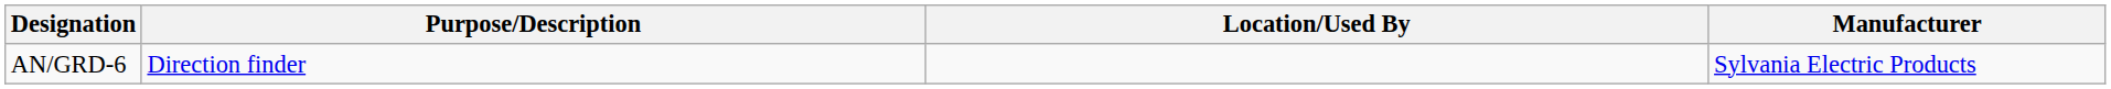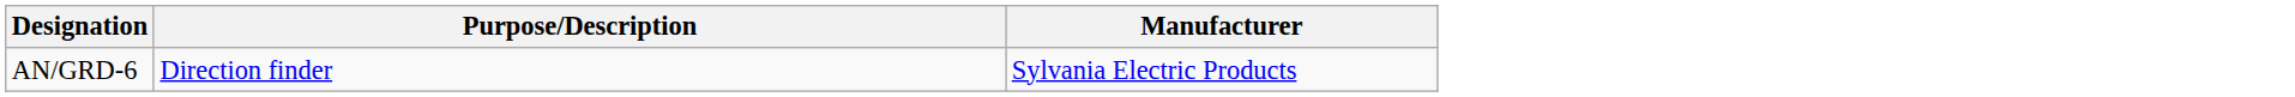 <table class="wikitable sortable">
 <tr>
 <th scope="col">Designation</th>
 <th scope="col" style="width: 500px;">Purpose/Description</th>
-<th scope="col" style="width: 500px;">Location/Used By</th>
 <th scope="col" style="width: 250px;">Manufacturer</th>
 </tr>
 <tr>
 <td>AN/GRD-6</td>
 <td><a href='#'>Direction finder</a></td>
-<td></td>
 <td><a href='#'>Sylvania Electric Products</a></td>
 </tr>
 </table>
